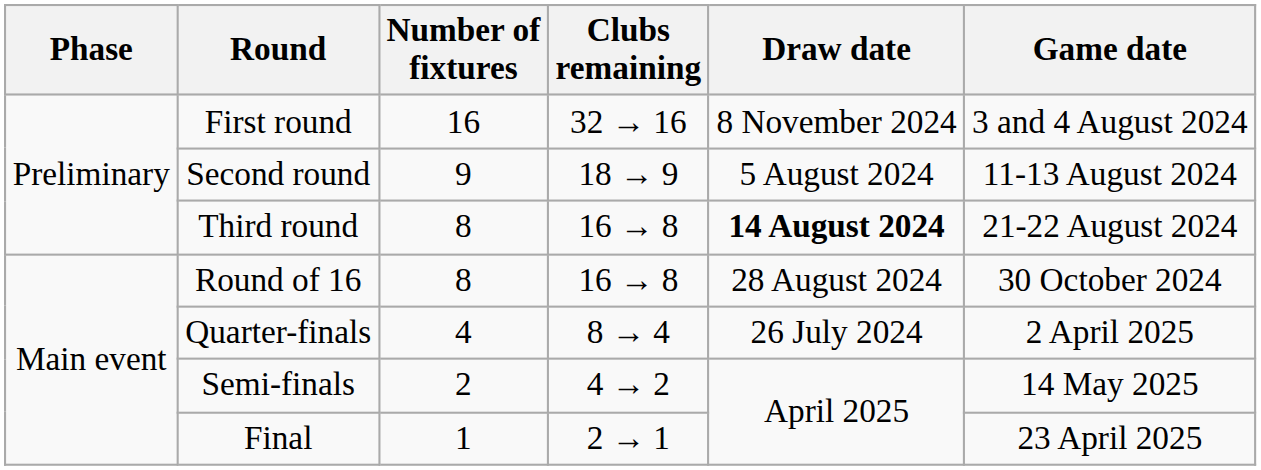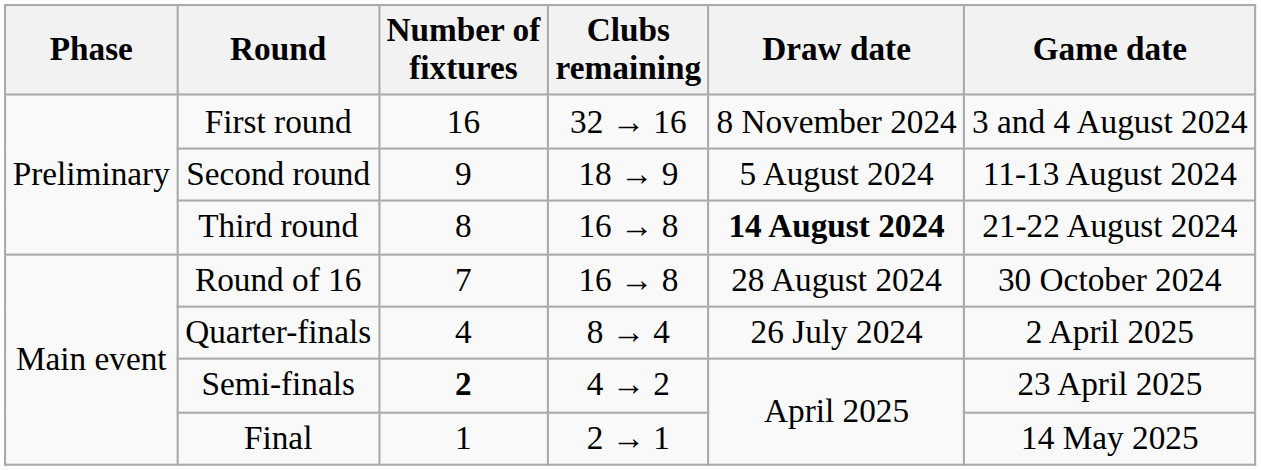 <table class="wikitable" style="text-align:center">
 <tr>
 <th>Phase</th>
 <th>Round</th>
 <th>Number of<br> fixtures</th>
 <th>Clubs<br> remaining</th>
 <th>Draw date</th>
 <th>Game date</th>
 </tr>
 <tr>
 <td rowspan=3>Preliminary</td>
 <td>First round</td>
 <td>16</td>
 <td>32 → 16</td>
 <td>8 November 2024</td>
 <td>3 and 4 August 2024</td>
 </tr>
 <tr>
 <td>Second round</td>
 <td>9</td>
 <td>18 → 9</td>
 <td>5 August 2024</td>
 <td>11-13 August 2024</td>
 </tr>
 <tr>
 <td>Third round</td>
 <td>8</td>
 <td>16 → 8</td>
 <td><strong>14 August 2024</strong></td>
 <td>21-22 August 2024</td>
 </tr>
 <tr>
 <td rowspan=4>Main event</td>
 <td>Round of 16</td>
-<td>8</td>
+<td>7</td>
 <td>16 → 8</td>
 <td>28 August 2024</td>
 <td>30 October 2024</td>
 </tr>
 <tr>
 <td>Quarter-finals</td>
 <td>4</td>
 <td>8 → 4</td>
 <td>26 July 2024</td>
 <td>2 April 2025</td>
 </tr>
 <tr>
 <td>Semi-finals</td>
-<td>2</td>
+<td><strong>2</strong></td>
 <td>4 → 2</td>
 <td rowspan=2>April 2025</td>
-<td>14 May 2025</td>
+<td>23 April 2025</td>
 </tr>
 <tr>
 <td colspan="1">Final</td>
 <td>1</td>
 <td>2 → 1</td>
-<td>23 April 2025</td>
+<td>14 May 2025</td>
 </tr>
 </table>
